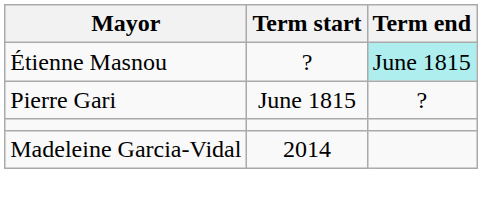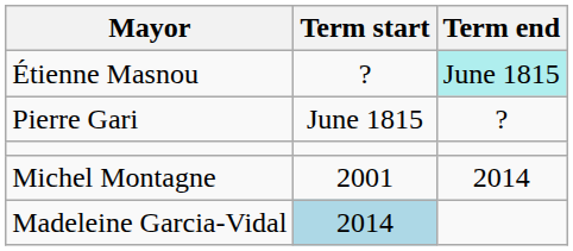 <table class="wikitable">
 <tr>
 <th>Mayor</th>
 <th>Term start</th>
 <th>Term end</th>
 </tr>
 <tr>
 <td>Étienne Masnou</td>
 <td align=center>?</td>
 <td align=center style="background: paleturquoise;">June 1815</td>
 </tr>
 <tr>
 <td>Pierre Gari</td>
 <td align=center>June 1815</td>
 <td align=center>?</td>
 </tr>
 <tr>
 <td></td>
 <td align=center></td>
 <td align=center></td>
 </tr>
 <tr>
+<td>Michel Montagne</td>
+<td align=center>2001</td>
+<td align=center>2014</td>
+</tr>
+<tr>
 <td>Madeleine Garcia-Vidal</td>
-<td align=center>2014</td>
+<td align=center style="background: lightblue;">2014</td>
 <td align=center></td>
 </tr>
 </table>
